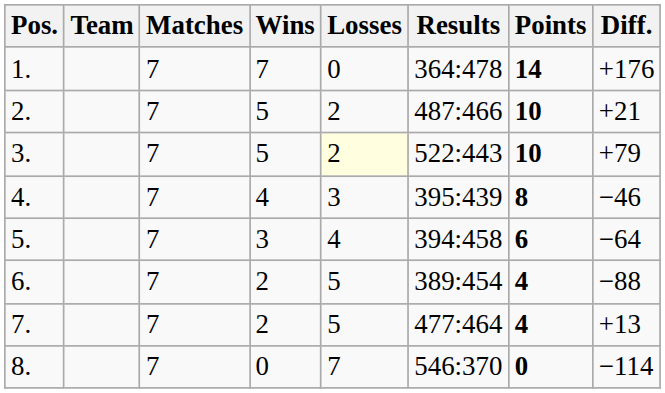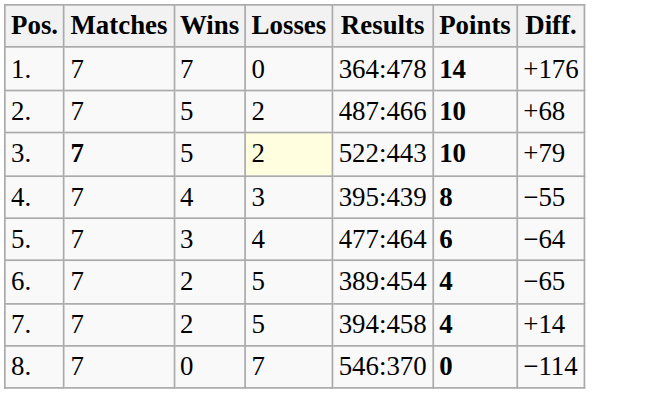 <table class="wikitable">
 <tr>
 <th>Pos.</th>
-<th align="center">Team</th>
 <th>Matches</th>
 <th>Wins</th>
 <th>Losses</th>
 <th>Results</th>
 <th>Points</th>
 <th>Diff.</th>
 </tr>
 <tr>
 <td>1.</td>
-<td></td>
 <td>7</td>
 <td>7</td>
 <td>0</td>
 <td>364:478</td>
 <td><strong>14</strong></td>
 <td>+176</td>
 </tr>
 <tr>
 <td>2.</td>
-<td></td>
 <td>7</td>
 <td>5</td>
 <td>2</td>
 <td>487:466</td>
 <td><strong>10</strong></td>
-<td>+21</td>
+<td>+68</td>
 </tr>
 <tr>
 <td>3.</td>
-<td></td>
-<td>7</td>
+<td><strong>7</strong></td>
 <td>5</td>
 <td style="background: lightyellow;">2</td>
 <td>522:443</td>
 <td><strong>10</strong></td>
 <td>+79</td>
 </tr>
 <tr>
 <td>4.</td>
-<td></td>
 <td>7</td>
 <td>4</td>
 <td>3</td>
 <td>395:439</td>
 <td><strong>8</strong></td>
-<td>−46</td>
+<td>−55</td>
 </tr>
 <tr>
 <td>5.</td>
-<td></td>
 <td>7</td>
 <td>3</td>
 <td>4</td>
-<td>394:458</td>
+<td>477:464</td>
 <td><strong>6</strong></td>
 <td>−64</td>
 </tr>
 <tr>
 <td>6.</td>
-<td></td>
 <td>7</td>
 <td>2</td>
 <td>5</td>
 <td>389:454</td>
 <td><strong>4</strong></td>
-<td>−88</td>
+<td>−65</td>
 </tr>
 <tr>
 <td>7.</td>
-<td></td>
 <td>7</td>
 <td>2</td>
 <td>5</td>
-<td>477:464</td>
+<td>394:458</td>
 <td><strong>4</strong></td>
-<td>+13</td>
+<td>+14</td>
 </tr>
 <tr>
 <td>8.</td>
-<td></td>
 <td>7</td>
 <td>0</td>
 <td>7</td>
 <td>546:370</td>
 <td><strong>0</strong></td>
 <td>−114</td>
 </tr>
 </table>
